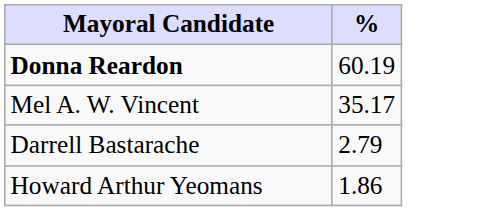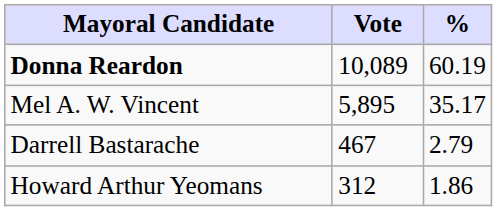 <table class="wikitable">
 <tr>
 <th style="background:#ddf; width:200px;">Mayoral Candidate</th>
+<th style="background:#ddf; width:50px;">Vote</th>
 <th style="background:#ddf; width:30px;">%</th>
 </tr>
 <tr>
 <td><strong>Donna Reardon</strong></td>
+<td>10,089</td>
 <td>60.19</td>
 </tr>
 <tr>
 <td>Mel A. W. Vincent</td>
+<td>5,895</td>
 <td>35.17</td>
 </tr>
 <tr>
 <td>Darrell Bastarache</td>
+<td>467</td>
 <td>2.79</td>
 </tr>
 <tr>
 <td>Howard Arthur Yeomans</td>
+<td>312</td>
 <td>1.86</td>
 </tr>
 </table>
